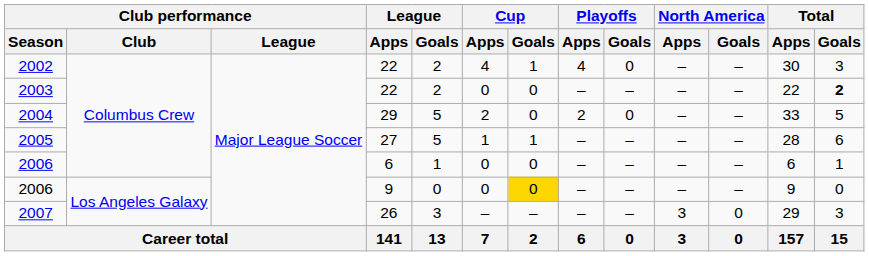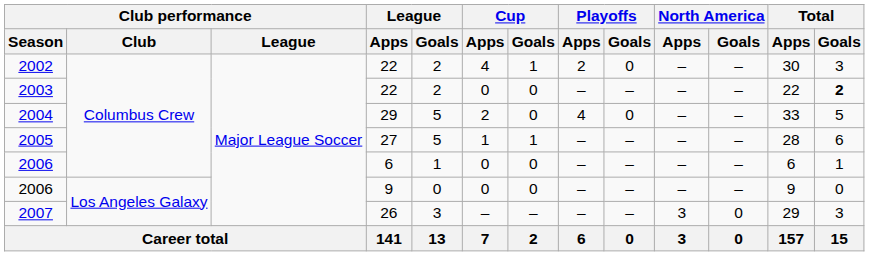 <table class="wikitable" style="text-align:center">
 <tr>
 <th colspan=3>Club performance</th>
 <th colspan=2>League</th>
 <th colspan=2><a href='#'>Cup</a></th>
 <th colspan=2><a href='#'>Playoffs</a></th>
 <th colspan=2><a href='#'>North America</a></th>
 <th colspan=2>Total</th>
 </tr>
 <tr>
 <th>Season</th>
 <th>Club</th>
 <th>League</th>
 <th>Apps</th>
 <th>Goals</th>
 <th>Apps</th>
 <th>Goals</th>
 <th>Apps</th>
 <th>Goals</th>
 <th>Apps</th>
 <th>Goals</th>
 <th>Apps</th>
 <th>Goals</th>
 </tr>
 <tr>
 <td><a href='#'>2002</a></td>
 <td rowspan=5><a href='#'>Columbus Crew</a></td>
 <td rowspan=7><a href='#'>Major League Soccer</a></td>
 <td>22</td>
 <td>2</td>
 <td>4</td>
 <td>1</td>
-<td>4</td>
+<td>2</td>
 <td>0</td>
 <td>–</td>
 <td>–</td>
 <td>30</td>
 <td>3</td>
 </tr>
 <tr>
 <td><a href='#'>2003</a></td>
 <td>22</td>
 <td>2</td>
 <td>0</td>
 <td>0</td>
 <td>–</td>
 <td>–</td>
 <td>–</td>
 <td>–</td>
 <td>22</td>
 <td><strong>2</strong></td>
 </tr>
 <tr>
 <td><a href='#'>2004</a></td>
 <td>29</td>
 <td>5</td>
 <td>2</td>
 <td>0</td>
-<td>2</td>
+<td>4</td>
 <td>0</td>
 <td>–</td>
 <td>–</td>
 <td>33</td>
 <td>5</td>
 </tr>
 <tr>
 <td><a href='#'>2005</a></td>
 <td>27</td>
 <td>5</td>
 <td>1</td>
 <td>1</td>
 <td>–</td>
 <td>–</td>
 <td>–</td>
 <td>–</td>
 <td>28</td>
 <td>6</td>
 </tr>
 <tr>
 <td><a href='#'>2006</a></td>
 <td>6</td>
 <td>1</td>
 <td>0</td>
 <td>0</td>
 <td>–</td>
 <td>–</td>
 <td>–</td>
 <td>–</td>
 <td>6</td>
 <td>1</td>
 </tr>
 <tr>
 <td>2006</td>
 <td rowspan=2><a href='#'>Los Angeles Galaxy</a></td>
 <td>9</td>
 <td>0</td>
 <td>0</td>
-<td style="background: gold;">0</td>
+<td>0</td>
 <td>–</td>
 <td>–</td>
 <td>–</td>
 <td>–</td>
 <td>9</td>
 <td>0</td>
 </tr>
 <tr>
 <td><a href='#'>2007</a></td>
 <td>26</td>
 <td>3</td>
 <td>–</td>
 <td>–</td>
 <td>–</td>
 <td>–</td>
 <td>3</td>
 <td>0</td>
 <td>29</td>
 <td>3</td>
 </tr>
 <tr>
 <th colspan=3>Career total</th>
 <th>141</th>
 <th>13</th>
 <th>7</th>
 <th>2</th>
 <th>6</th>
 <th>0</th>
 <th>3</th>
 <th>0</th>
 <th>157</th>
 <th>15</th>
 </tr>
 </table>
